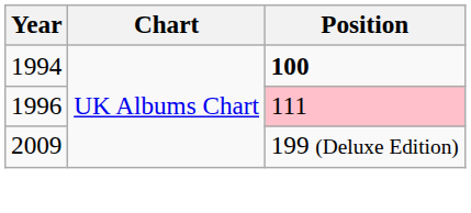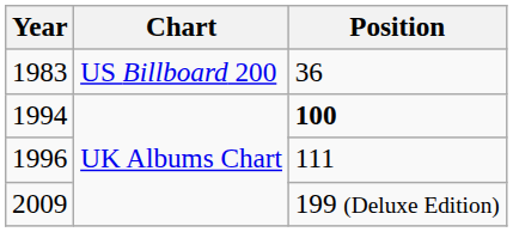 <table class="wikitable">
 <tr>
 <th align="left">Year</th>
 <th align="left">Chart</th>
 <th align="left">Position</th>
+</tr>
+<tr>
+<td align="left">1983</td>
+<td align="left"><a href='#'>US <em>Billboard</em> 200</a></td>
+<td align="left">36</td>
 </tr>
 <tr>
 <td align="left">1994</td>
 <td style="text-align:left;" rowspan="3"><a href='#'>UK Albums Chart</a></td>
 <td align="left"><strong>100</strong></td>
 </tr>
 <tr>
 <td align="left">1996</td>
-<td align="left" style="background: pink;">111</td>
+<td align="left">111</td>
 </tr>
 <tr>
 <td align="left">2009</td>
 <td align="left">199 <small>(Deluxe Edition)</small></td>
 </tr>
 </table>
